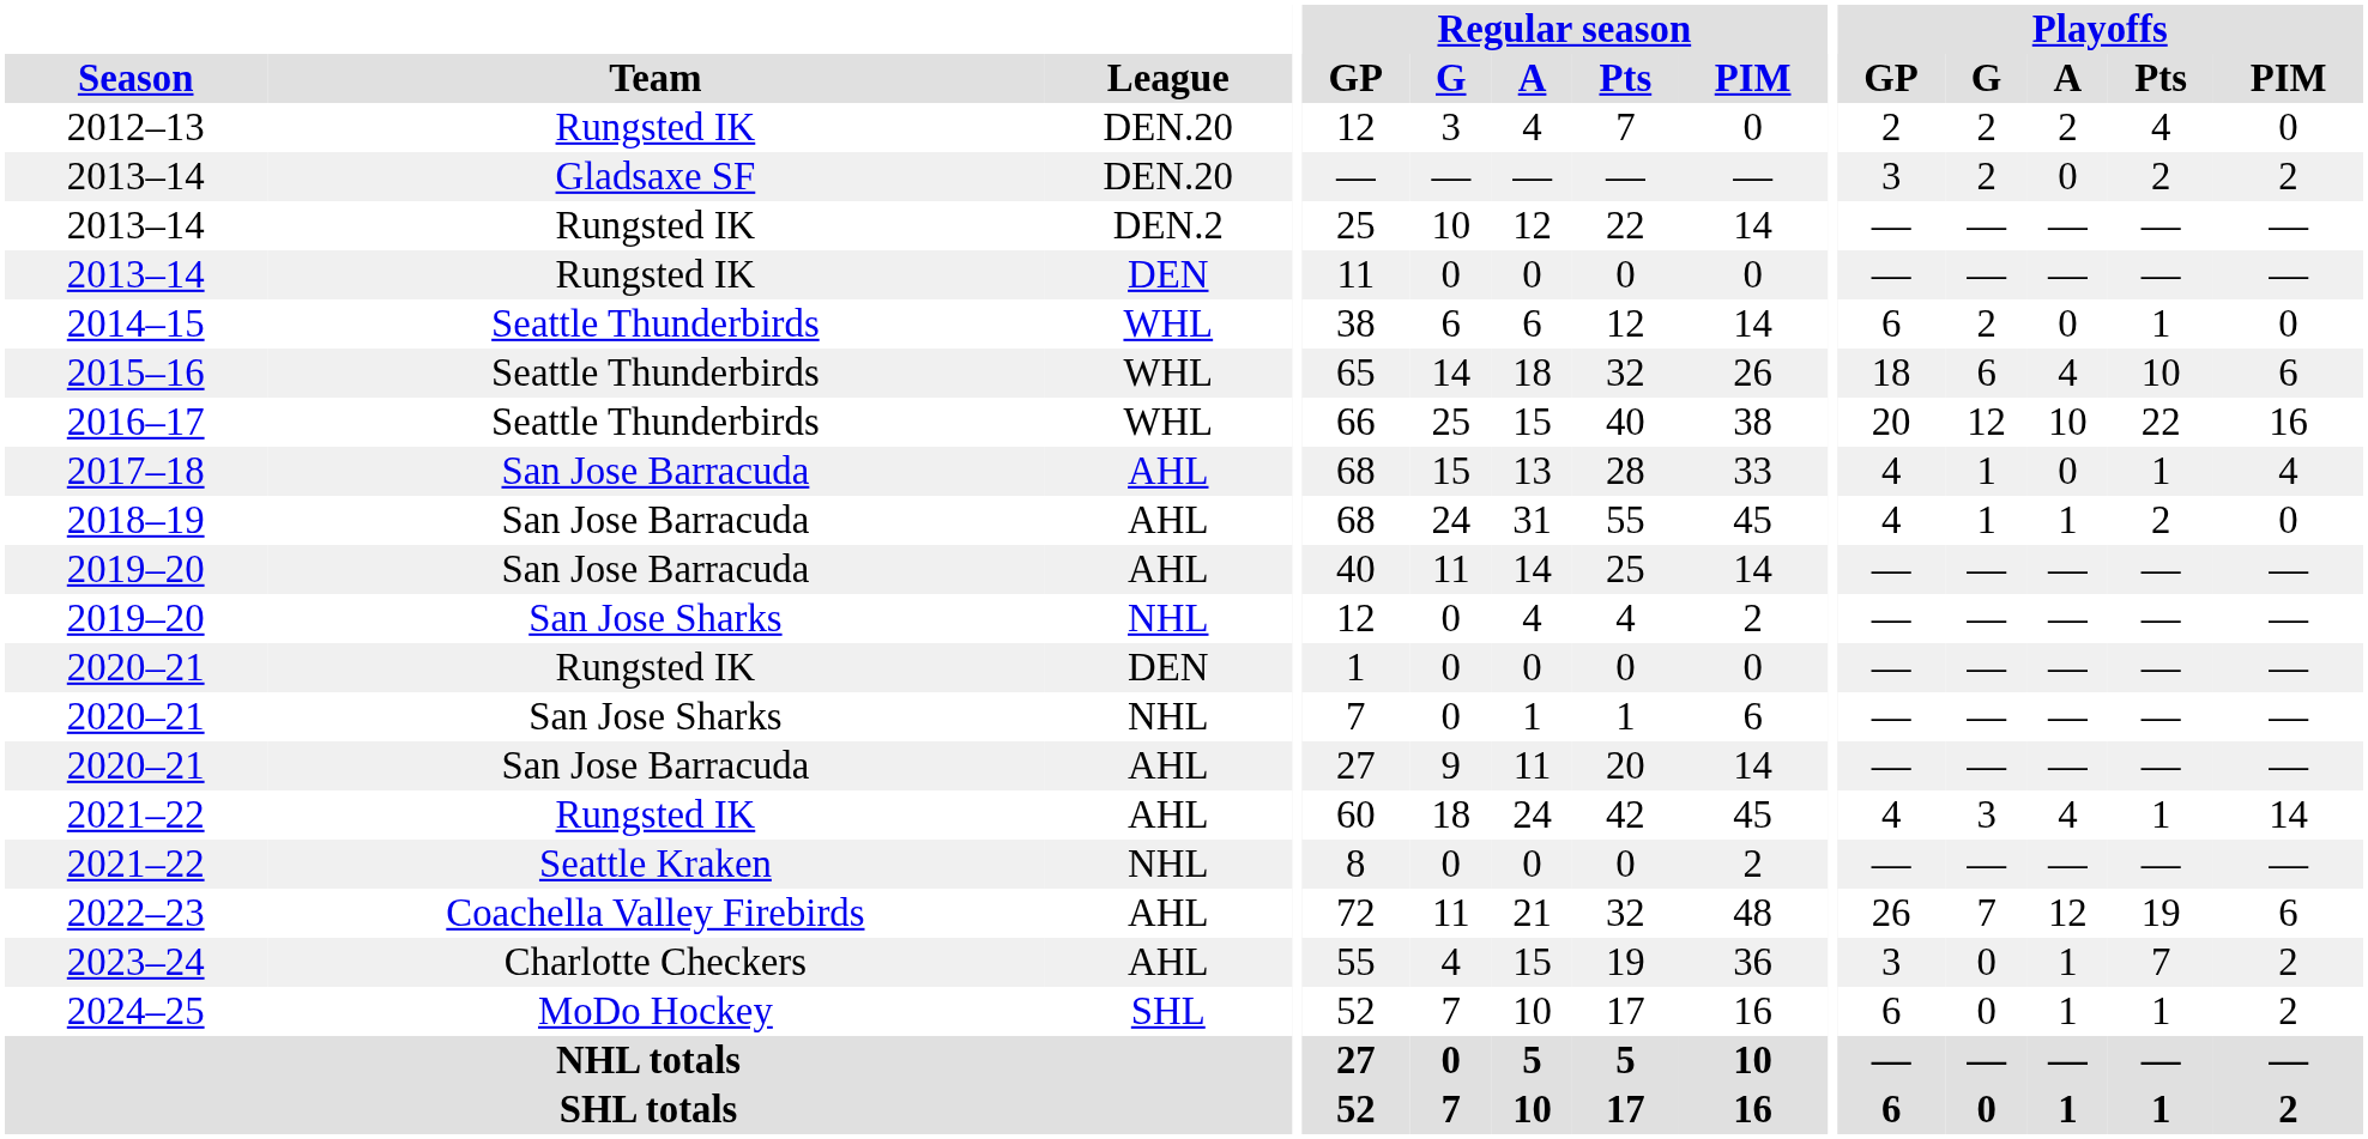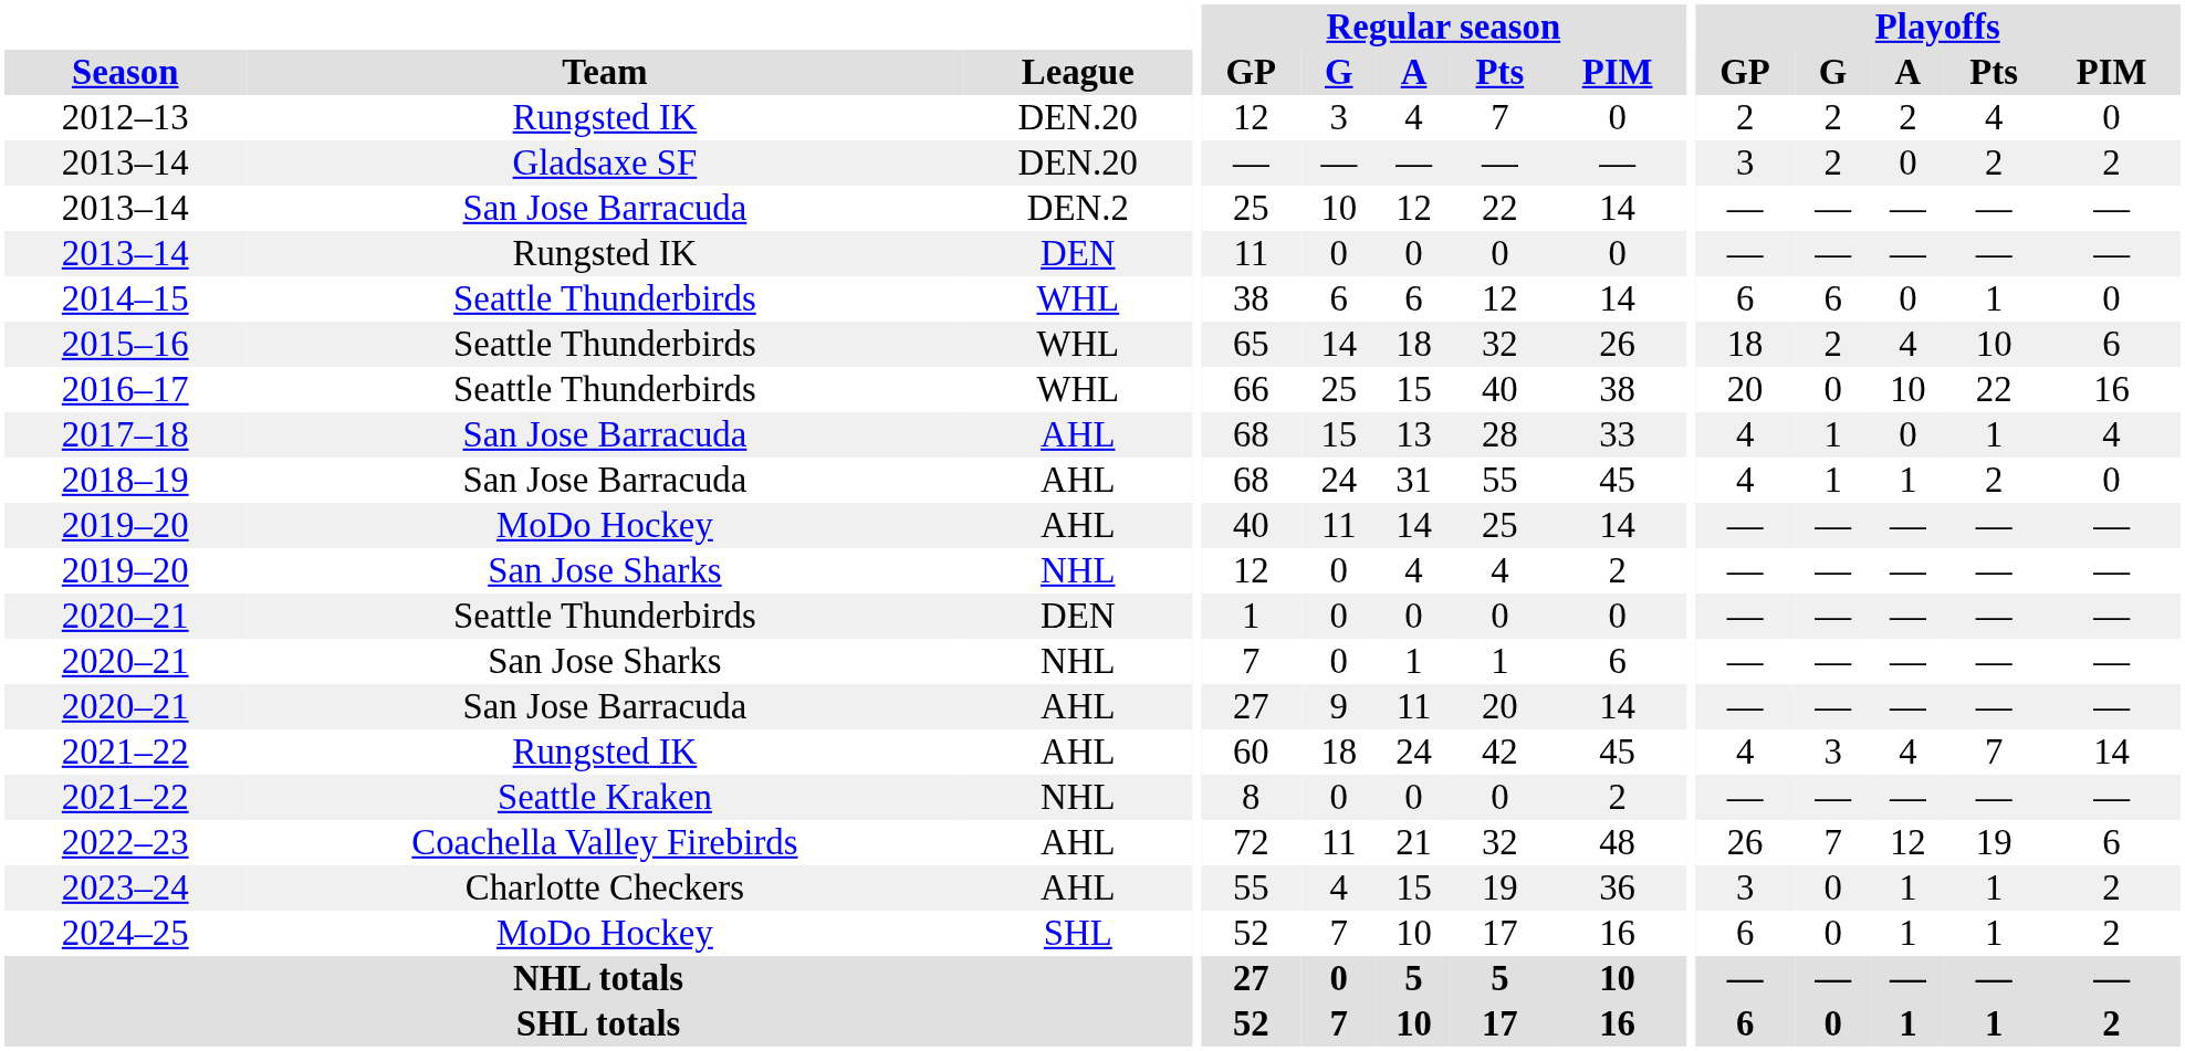 <table border="0" cellpadding="1" cellspacing="0" style="text-align:center; width:60em">
 <tr bgcolor="#e0e0e0">
 <th colspan="3" bgcolor="#ffffff"></th>
 <th rowspan="99" bgcolor="#ffffff"></th>
 <th colspan="5"><a href='#'>Regular season</a></th>
 <th rowspan="99" bgcolor="#ffffff"></th>
 <th colspan="5"><a href='#'>Playoffs</a></th>
 </tr>
 <tr bgcolor="#e0e0e0">
 <th><a href='#'>Season</a></th>
 <th>Team</th>
 <th>League</th>
 <th>GP</th>
 <th><a href='#'>G</a></th>
 <th><a href='#'>A</a></th>
 <th><a href='#'>Pts</a></th>
 <th><a href='#'>PIM</a></th>
 <th>GP</th>
 <th>G</th>
 <th>A</th>
 <th>Pts</th>
 <th>PIM</th>
 </tr>
 <tr>
 <td>2012–13</td>
 <td><a href='#'>Rungsted IK</a></td>
 <td>DEN.20</td>
 <td>12</td>
 <td>3</td>
 <td>4</td>
 <td>7</td>
 <td>0</td>
 <td>2</td>
 <td>2</td>
 <td>2</td>
 <td>4</td>
 <td>0</td>
 </tr>
 <tr bgcolor="#f0f0f0">
 <td>2013–14</td>
 <td><a href='#'>Gladsaxe SF</a></td>
 <td>DEN.20</td>
 <td>—</td>
 <td>—</td>
 <td>—</td>
 <td>—</td>
 <td>—</td>
 <td>3</td>
 <td>2</td>
 <td>0</td>
 <td>2</td>
 <td>2</td>
 </tr>
 <tr>
 <td>2013–14</td>
-<td>Rungsted IK</td>
+<td><a href='#'>San Jose Barracuda</a></td>
 <td>DEN.2</td>
 <td>25</td>
 <td>10</td>
 <td>12</td>
 <td>22</td>
 <td>14</td>
 <td>—</td>
 <td>—</td>
 <td>—</td>
 <td>—</td>
 <td>—</td>
 </tr>
 <tr bgcolor="#f0f0f0">
 <td><a href='#'>2013–14</a></td>
 <td>Rungsted IK</td>
 <td><a href='#'>DEN</a></td>
 <td>11</td>
 <td>0</td>
 <td>0</td>
 <td>0</td>
 <td>0</td>
 <td>—</td>
 <td>—</td>
 <td>—</td>
 <td>—</td>
 <td>—</td>
 </tr>
 <tr>
 <td><a href='#'>2014–15</a></td>
 <td><a href='#'>Seattle Thunderbirds</a></td>
 <td><a href='#'>WHL</a></td>
 <td>38</td>
 <td>6</td>
 <td>6</td>
 <td>12</td>
 <td>14</td>
 <td>6</td>
-<td>2</td>
+<td>6</td>
 <td>0</td>
 <td>1</td>
 <td>0</td>
 </tr>
 <tr bgcolor="#f0f0f0">
 <td><a href='#'>2015–16</a></td>
 <td>Seattle Thunderbirds</td>
 <td>WHL</td>
 <td>65</td>
 <td>14</td>
 <td>18</td>
 <td>32</td>
 <td>26</td>
 <td>18</td>
-<td>6</td>
+<td>2</td>
 <td>4</td>
 <td>10</td>
 <td>6</td>
 </tr>
 <tr>
 <td><a href='#'>2016–17</a></td>
 <td>Seattle Thunderbirds</td>
 <td>WHL</td>
 <td>66</td>
 <td>25</td>
 <td>15</td>
 <td>40</td>
 <td>38</td>
 <td>20</td>
-<td>12</td>
+<td>0</td>
 <td>10</td>
 <td>22</td>
 <td>16</td>
 </tr>
 <tr bgcolor="#f0f0f0">
 <td><a href='#'>2017–18</a></td>
 <td><a href='#'>San Jose Barracuda</a></td>
 <td><a href='#'>AHL</a></td>
 <td>68</td>
 <td>15</td>
 <td>13</td>
 <td>28</td>
 <td>33</td>
 <td>4</td>
 <td>1</td>
 <td>0</td>
 <td>1</td>
 <td>4</td>
 </tr>
 <tr>
 <td><a href='#'>2018–19</a></td>
 <td>San Jose Barracuda</td>
 <td>AHL</td>
 <td>68</td>
 <td>24</td>
 <td>31</td>
 <td>55</td>
 <td>45</td>
 <td>4</td>
 <td>1</td>
 <td>1</td>
 <td>2</td>
 <td>0</td>
 </tr>
 <tr bgcolor="#f0f0f0">
 <td><a href='#'>2019–20</a></td>
-<td>San Jose Barracuda</td>
+<td><a href='#'>MoDo Hockey</a></td>
 <td>AHL</td>
 <td>40</td>
 <td>11</td>
 <td>14</td>
 <td>25</td>
 <td>14</td>
 <td>—</td>
 <td>—</td>
 <td>—</td>
 <td>—</td>
 <td>—</td>
 </tr>
 <tr>
 <td><a href='#'>2019–20</a></td>
 <td><a href='#'>San Jose Sharks</a></td>
 <td><a href='#'>NHL</a></td>
 <td>12</td>
 <td>0</td>
 <td>4</td>
 <td>4</td>
 <td>2</td>
 <td>—</td>
 <td>—</td>
 <td>—</td>
 <td>—</td>
 <td>—</td>
 </tr>
 <tr bgcolor="#f0f0f0">
 <td><a href='#'>2020–21</a></td>
-<td>Rungsted IK</td>
+<td>Seattle Thunderbirds</td>
 <td>DEN</td>
 <td>1</td>
 <td>0</td>
 <td>0</td>
 <td>0</td>
 <td>0</td>
 <td>—</td>
 <td>—</td>
 <td>—</td>
 <td>—</td>
 <td>—</td>
 </tr>
 <tr>
 <td><a href='#'>2020–21</a></td>
 <td>San Jose Sharks</td>
 <td>NHL</td>
 <td>7</td>
 <td>0</td>
 <td>1</td>
 <td>1</td>
 <td>6</td>
 <td>—</td>
 <td>—</td>
 <td>—</td>
 <td>—</td>
 <td>—</td>
 </tr>
 <tr bgcolor="#f0f0f0">
 <td><a href='#'>2020–21</a></td>
 <td>San Jose Barracuda</td>
 <td>AHL</td>
 <td>27</td>
 <td>9</td>
 <td>11</td>
 <td>20</td>
 <td>14</td>
 <td>—</td>
 <td>—</td>
 <td>—</td>
 <td>—</td>
 <td>—</td>
 </tr>
 <tr>
 <td><a href='#'>2021–22</a></td>
 <td><a href='#'>Rungsted IK</a></td>
 <td>AHL</td>
 <td>60</td>
 <td>18</td>
 <td>24</td>
 <td>42</td>
 <td>45</td>
 <td>4</td>
 <td>3</td>
 <td>4</td>
-<td>1</td>
+<td>7</td>
 <td>14</td>
 </tr>
 <tr bgcolor="#f0f0f0">
 <td><a href='#'>2021–22</a></td>
 <td><a href='#'>Seattle Kraken</a></td>
 <td>NHL</td>
 <td>8</td>
 <td>0</td>
 <td>0</td>
 <td>0</td>
 <td>2</td>
 <td>—</td>
 <td>—</td>
 <td>—</td>
 <td>—</td>
 <td>—</td>
 </tr>
 <tr>
 <td><a href='#'>2022–23</a></td>
 <td><a href='#'>Coachella Valley Firebirds</a></td>
 <td>AHL</td>
 <td>72</td>
 <td>11</td>
 <td>21</td>
 <td>32</td>
 <td>48</td>
 <td>26</td>
 <td>7</td>
 <td>12</td>
 <td>19</td>
 <td>6</td>
 </tr>
 <tr bgcolor="#f0f0f0">
 <td><a href='#'>2023–24</a></td>
 <td>Charlotte Checkers</td>
 <td>AHL</td>
 <td>55</td>
 <td>4</td>
 <td>15</td>
 <td>19</td>
 <td>36</td>
 <td>3</td>
 <td>0</td>
 <td>1</td>
-<td>7</td>
+<td>1</td>
 <td>2</td>
 </tr>
 <tr>
 <td><a href='#'>2024–25</a></td>
 <td><a href='#'>MoDo Hockey</a></td>
 <td><a href='#'>SHL</a></td>
 <td>52</td>
 <td>7</td>
 <td>10</td>
 <td>17</td>
 <td>16</td>
 <td>6</td>
 <td>0</td>
 <td>1</td>
 <td>1</td>
 <td>2</td>
 </tr>
 <tr bgcolor="#e0e0e0">
 <th colspan="3">NHL totals</th>
 <th>27</th>
 <th>0</th>
 <th>5</th>
 <th>5</th>
 <th>10</th>
 <th>—</th>
 <th>—</th>
 <th>—</th>
 <th>—</th>
 <th>—</th>
 </tr>
 <tr bgcolor="#e0e0e0">
 <th colspan="3">SHL totals</th>
 <th>52</th>
 <th>7</th>
 <th>10</th>
 <th>17</th>
 <th>16</th>
 <th>6</th>
 <th>0</th>
 <th>1</th>
 <th>1</th>
 <th>2</th>
 </tr>
 </table>
